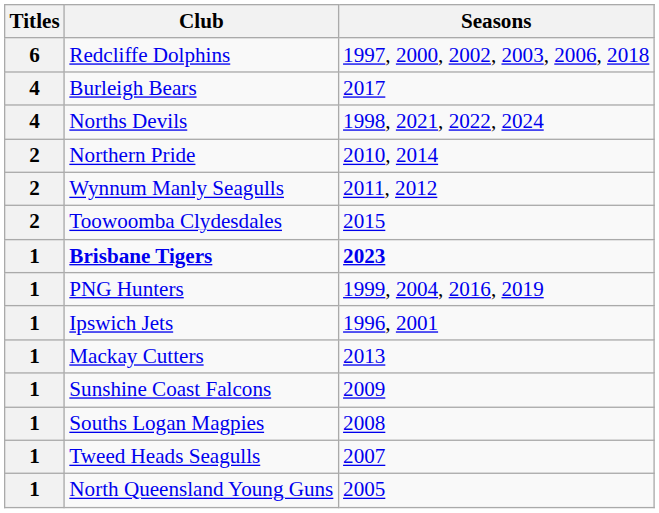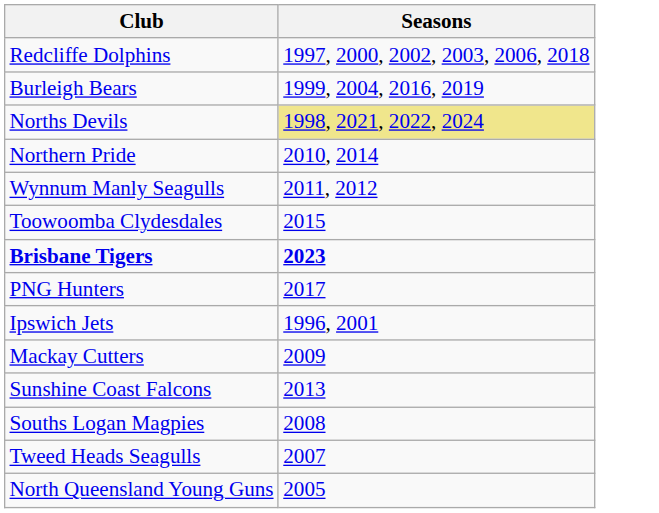 <table class="wikitable">
 <tr>
-<th>Titles</th>
 <th>Club</th>
 <th>Seasons</th>
 </tr>
 <tr>
-<th>6</th>
 <td> <a href='#'>Redcliffe Dolphins</a></td>
 <td><a href='#'>1997</a>, <a href='#'>2000</a>, <a href='#'>2002</a>, <a href='#'>2003</a>, <a href='#'>2006</a>, <a href='#'>2018</a></td>
 </tr>
 <tr>
-<th>4</th>
 <td> <a href='#'>Burleigh Bears</a></td>
-<td><a href='#'>2017</a></td>
+<td><a href='#'>1999</a>, <a href='#'>2004</a>, <a href='#'>2016</a>, <a href='#'>2019</a></td>
 </tr>
 <tr>
-<th>4</th>
 <td> <a href='#'>Norths Devils</a></td>
-<td><a href='#'>1998</a>, <a href='#'>2021</a>, <a href='#'>2022</a>, <a href='#'>2024</a></td>
+<td style="background: khaki;"><a href='#'>1998</a>, <a href='#'>2021</a>, <a href='#'>2022</a>, <a href='#'>2024</a></td>
 </tr>
 <tr>
-<th>2</th>
 <td> <a href='#'>Northern Pride</a></td>
 <td><a href='#'>2010</a>, <a href='#'>2014</a></td>
 </tr>
 <tr>
-<th>2</th>
 <td> <a href='#'>Wynnum Manly Seagulls</a></td>
 <td><a href='#'>2011</a>, <a href='#'>2012</a></td>
 </tr>
 <tr>
-<th>2</th>
 <td> <a href='#'>Toowoomba Clydesdales</a></td>
 <td><a href='#'>2015</a></td>
 </tr>
 <tr>
-<th>1</th>
 <td> <strong><a href='#'>Brisbane Tigers</a></strong></td>
 <td><strong><a href='#'>2023</a></strong></td>
 </tr>
 <tr>
-<th>1</th>
 <td> <a href='#'>PNG Hunters</a></td>
-<td><a href='#'>1999</a>, <a href='#'>2004</a>, <a href='#'>2016</a>, <a href='#'>2019</a></td>
+<td><a href='#'>2017</a></td>
 </tr>
 <tr>
-<th>1</th>
 <td> <a href='#'>Ipswich Jets</a></td>
 <td><a href='#'>1996</a>, <a href='#'>2001</a></td>
 </tr>
 <tr>
-<th>1</th>
 <td> <a href='#'>Mackay Cutters</a></td>
+<td><a href='#'>2009</a></td>
+</tr>
+<tr>
+<td> <a href='#'>Sunshine Coast Falcons</a></td>
 <td><a href='#'>2013</a></td>
 </tr>
 <tr>
-<th>1</th>
-<td> <a href='#'>Sunshine Coast Falcons</a></td>
-<td><a href='#'>2009</a></td>
-</tr>
-<tr>
-<th>1</th>
 <td> <a href='#'>Souths Logan Magpies</a></td>
 <td><a href='#'>2008</a></td>
 </tr>
 <tr>
-<th>1</th>
 <td> <a href='#'>Tweed Heads Seagulls</a></td>
 <td><a href='#'>2007</a></td>
 </tr>
 <tr>
-<th>1</th>
 <td> <a href='#'>North Queensland Young Guns</a></td>
 <td><a href='#'>2005</a></td>
 </tr>
 </table>
